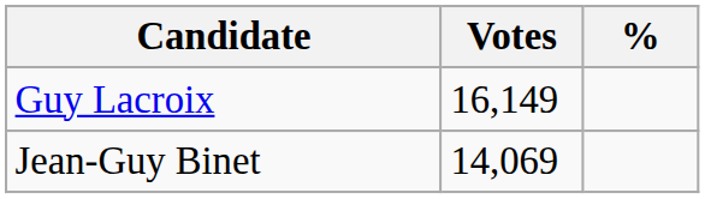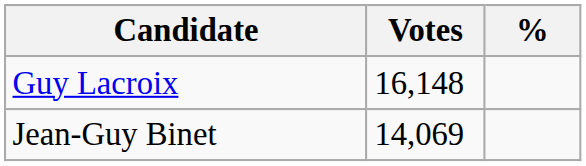 <table class="wikitable">
 <tr>
 <th style="width: 170px">Candidate </th>
 <th style="width: 50px">Votes</th>
 <th style="width: 40px">%</th>
 </tr>
 <tr>
 <td><a href='#'>Guy Lacroix</a></td>
-<td>16,149</td>
+<td>16,148</td>
 <td></td>
 </tr>
 <tr>
 <td>Jean-Guy Binet</td>
 <td>14,069</td>
 <td></td>
 </tr>
 </table>
